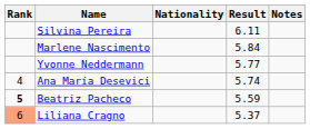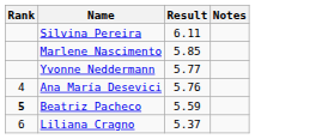 <table class="wikitable sortable" style="text-align:center">
 <tr>
 <th>Rank</th>
 <th>Name</th>
-<th>Nationality</th>
 <th>Result</th>
 <th>Notes</th>
 </tr>
 <tr>
 <td></td>
 <td align=left><a href='#'>Silvina Pereira</a></td>
-<td align=left></td>
 <td>6.11</td>
 <td></td>
 </tr>
 <tr>
 <td></td>
 <td align=left><a href='#'>Marlene Nascimento</a></td>
-<td align=left></td>
-<td>5.84</td>
+<td>5.85</td>
 <td></td>
 </tr>
 <tr>
 <td></td>
 <td align=left><a href='#'>Yvonne Neddermann</a></td>
-<td align=left></td>
 <td>5.77</td>
 <td></td>
 </tr>
 <tr>
 <td>4</td>
 <td align=left><a href='#'>Ana María Desevici</a></td>
-<td align=left></td>
-<td>5.74</td>
+<td>5.76</td>
 <td></td>
 </tr>
 <tr>
 <td><strong>5</strong></td>
 <td align=left><a href='#'>Beatriz Pacheco</a></td>
-<td align=left></td>
 <td>5.59</td>
 <td></td>
 </tr>
 <tr>
-<td style="background: lightsalmon;">6</td>
+<td>6</td>
 <td align=left><a href='#'>Liliana Cragno</a></td>
-<td align=left></td>
 <td>5.37</td>
 <td></td>
 </tr>
 </table>
